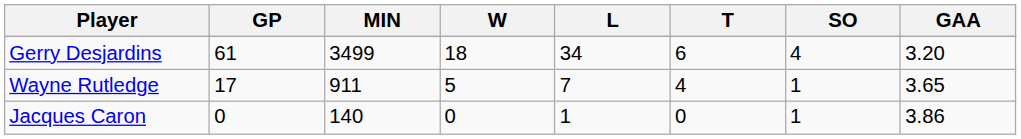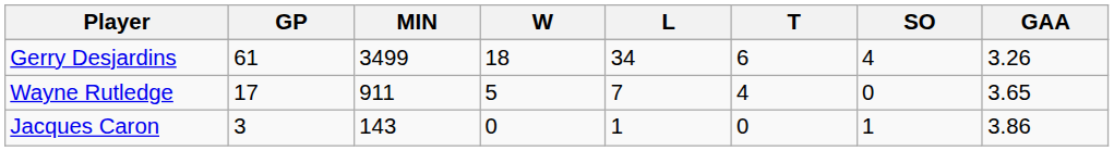 <table class="wikitable sortable">
 <tr>
 <th bgcolor="#DDDDFF" width="16%">Player</th>
 <th bgcolor="#DDDDFF" width="9%">GP</th>
 <th bgcolor="#DDDDFF" width="9%">MIN</th>
 <th bgcolor="#DDDDFF" width="9%">W</th>
 <th bgcolor="#DDDDFF" width="9%">L</th>
 <th bgcolor="#DDDDFF" width="9%">T</th>
 <th bgcolor="#DDDDFF" width="9%">SO</th>
 <th bgcolor="#DDDDFF" width="9%">GAA</th>
 </tr>
 <tr align="center">
 </tr>
 <tr>
 <td><a href='#'>Gerry Desjardins</a></td>
 <td>61</td>
 <td>3499</td>
 <td>18</td>
 <td>34</td>
 <td>6</td>
 <td>4</td>
-<td>3.20</td>
+<td>3.26</td>
 </tr>
 <tr>
 <td><a href='#'>Wayne Rutledge</a></td>
 <td>17</td>
 <td>911</td>
 <td>5</td>
 <td>7</td>
 <td>4</td>
-<td>1</td>
+<td>0</td>
 <td>3.65</td>
 </tr>
 <tr>
 <td><a href='#'>Jacques Caron</a></td>
-<td>0</td>
-<td>140</td>
+<td>3</td>
+<td>143</td>
 <td>0</td>
 <td>1</td>
 <td>0</td>
 <td>1</td>
 <td>3.86</td>
 </tr>
 </table>
